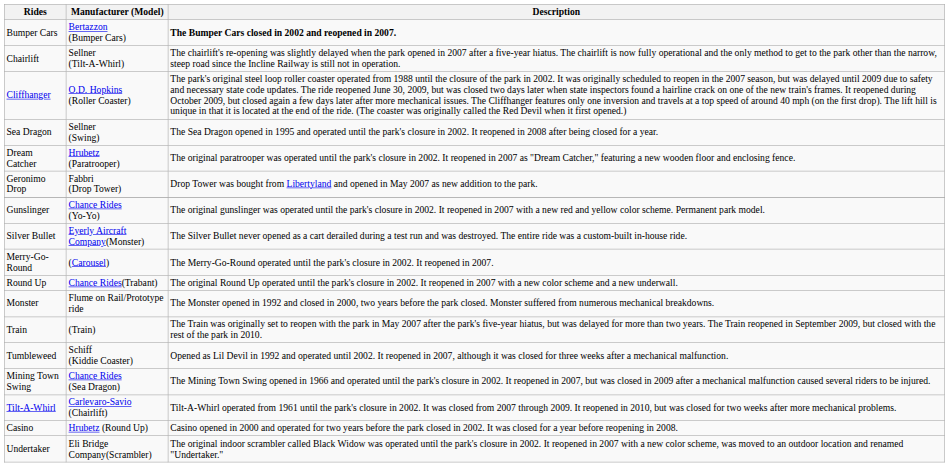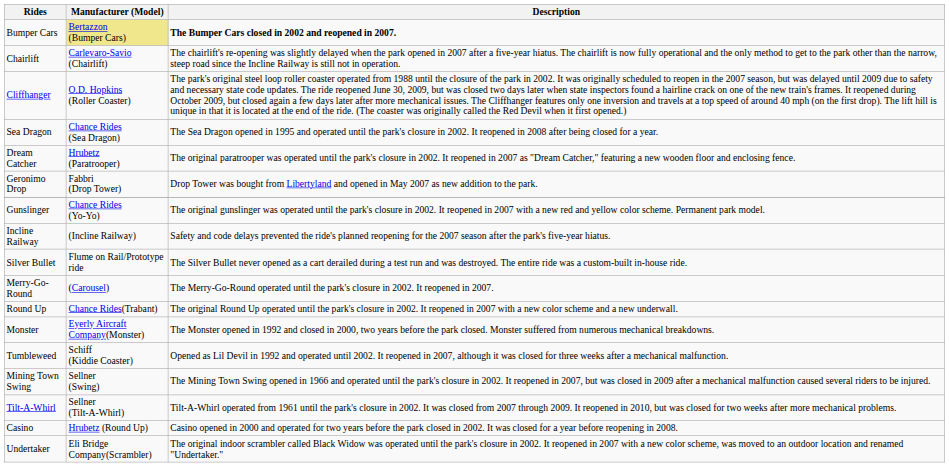 <table class=wikitable>
 <tr>
 <th>Rides</th>
 <th>Manufacturer (Model)</th>
 <th>Description</th>
 </tr>
 <tr>
 <td>Bumper Cars</td>
-<td><a href='#'>Bertazzon</a><br>(Bumper Cars)</td>
+<td style="background: khaki;"><a href='#'>Bertazzon</a><br>(Bumper Cars)</td>
 <td><strong>The Bumper Cars closed in 2002 and reopened in 2007.</strong></td>
 </tr>
 <tr>
 <td>Chairlift</td>
-<td>Sellner<br>(Tilt-A-Whirl)</td>
+<td><a href='#'>Carlevaro-Savio</a><br>(Chairlift)</td>
 <td>The chairlift's re-opening was slightly delayed when the park opened in 2007 after a five-year hiatus. The chairlift is now fully operational and the only method to get to the park other than the narrow, steep road since the Incline Railway is still not in operation.</td>
 </tr>
 <tr>
 <td><a href='#'>Cliffhanger</a></td>
 <td><a href='#'>O.D. Hopkins</a><br>(Roller Coaster)</td>
 <td>The park's original steel loop roller coaster operated from 1988 until the closure of the park in 2002. It was originally scheduled to reopen in the 2007 season, but was delayed until 2009 due to safety and necessary state code updates. The ride reopened June 30, 2009, but was closed two days later when state inspectors found a hairline crack on one of the new train's frames. It reopened during October 2009, but closed again a few days later after more mechanical issues. The Cliffhanger features only one inversion and travels at a top speed of around 40 mph (on the first drop). The lift hill is unique in that it is located at the end of the ride. (The coaster was originally called the Red Devil when it first opened.)</td>
 </tr>
 <tr>
 <td>Sea Dragon</td>
-<td>Sellner<br>(Swing)</td>
+<td><a href='#'>Chance Rides</a><br>(Sea Dragon)</td>
 <td>The Sea Dragon opened in 1995 and operated until the park's closure in 2002. It reopened in 2008 after being closed for a year.</td>
 </tr>
 <tr>
 <td>Dream Catcher</td>
 <td><a href='#'>Hrubetz</a><br>(Paratrooper)</td>
 <td>The original paratrooper was operated until the park's closure in 2002. It reopened in 2007 as "Dream Catcher," featuring a new wooden floor and enclosing fence.</td>
 </tr>
 <tr>
 <td>Geronimo Drop</td>
 <td>Fabbri<br>(Drop Tower)</td>
 <td>Drop Tower was bought from <a href='#'>Libertyland</a> and opened in May 2007 as new addition to the park.</td>
 </tr>
 <tr>
 </tr>
 <tr>
 <td>Gunslinger</td>
 <td><a href='#'>Chance Rides</a><br>(Yo-Yo)</td>
 <td>The original gunslinger was operated until the park's closure in 2002. It reopened in 2007 with a new red and yellow color scheme. Permanent park model.</td>
 </tr>
 <tr>
+<td>Incline Railway</td>
+<td>(Incline Railway)</td>
+<td>Safety and code delays prevented the ride's planned reopening for the 2007 season after the park's five-year hiatus.</td>
+</tr>
+<tr>
 <td>Silver Bullet</td>
-<td><a href='#'>Eyerly Aircraft Company</a>(Monster)</td>
+<td>Flume on Rail/Prototype ride</td>
 <td>The Silver Bullet never opened as a cart derailed during a test run and was destroyed.  The entire ride was a custom-built in-house ride.</td>
 </tr>
 <tr>
 <td>Merry-Go-Round</td>
 <td>(<a href='#'>Carousel</a>)</td>
 <td>The Merry-Go-Round operated until the park's closure in 2002. It reopened in 2007.</td>
 </tr>
 <tr>
 <td>Round Up</td>
 <td><a href='#'>Chance Rides</a>(Trabant)</td>
 <td>The original Round Up operated until the park's closure in 2002. It reopened in 2007 with a new color scheme and a new underwall.</td>
 </tr>
 <tr>
 <td>Monster</td>
-<td>Flume on Rail/Prototype ride</td>
+<td><a href='#'>Eyerly Aircraft Company</a>(Monster)</td>
 <td>The Monster opened in 1992 and closed in 2000, two years before the park closed. Monster suffered from numerous mechanical breakdowns.</td>
-</tr>
-<tr>
-<td>Train</td>
-<td>(Train)</td>
-<td>The Train was originally set to reopen with the park in May 2007 after the park's five-year hiatus, but was delayed for more than two years. The Train reopened in September 2009, but closed with the rest of the park in 2010.</td>
 </tr>
 <tr>
 <td>Tumbleweed</td>
 <td>Schiff<br>(Kiddie Coaster)</td>
 <td>Opened as Lil Devil in 1992 and operated until 2002. It reopened in 2007, although it was closed for three weeks after a mechanical malfunction.</td>
 </tr>
 <tr>
 <td>Mining Town Swing</td>
-<td><a href='#'>Chance Rides</a><br>(Sea Dragon)</td>
+<td>Sellner<br>(Swing)</td>
 <td>The Mining Town Swing opened in 1966 and operated until the park's closure in 2002. It reopened in 2007, but was closed in 2009 after a mechanical malfunction caused several riders to be injured.</td>
 </tr>
 <tr>
 <td><a href='#'>Tilt-A-Whirl</a></td>
-<td><a href='#'>Carlevaro-Savio</a><br>(Chairlift)</td>
+<td>Sellner<br>(Tilt-A-Whirl)</td>
 <td>Tilt-A-Whirl operated from 1961 until the park's closure in 2002. It was closed from 2007 through 2009. It reopened in 2010, but was closed for two weeks after more mechanical problems.</td>
 </tr>
 <tr>
 <td>Casino</td>
 <td><a href='#'>Hrubetz</a> (Round Up)</td>
 <td>Casino opened in 2000 and operated for two years before the park closed in 2002. It was closed for a year before reopening in 2008.</td>
 </tr>
 <tr>
 <td>Undertaker</td>
 <td>Eli Bridge Company(Scrambler)</td>
 <td>The original indoor scrambler called Black Widow was operated until the park's closure in 2002. It reopened in 2007 with a new color scheme, was moved to an outdoor location and renamed "Undertaker."</td>
 </tr>
 </table>
